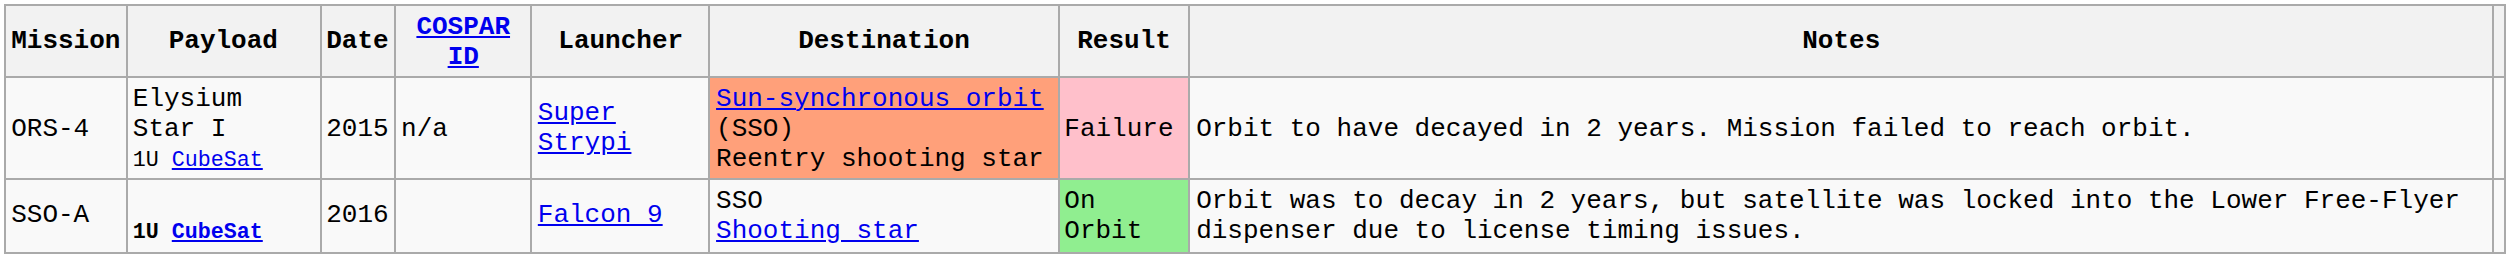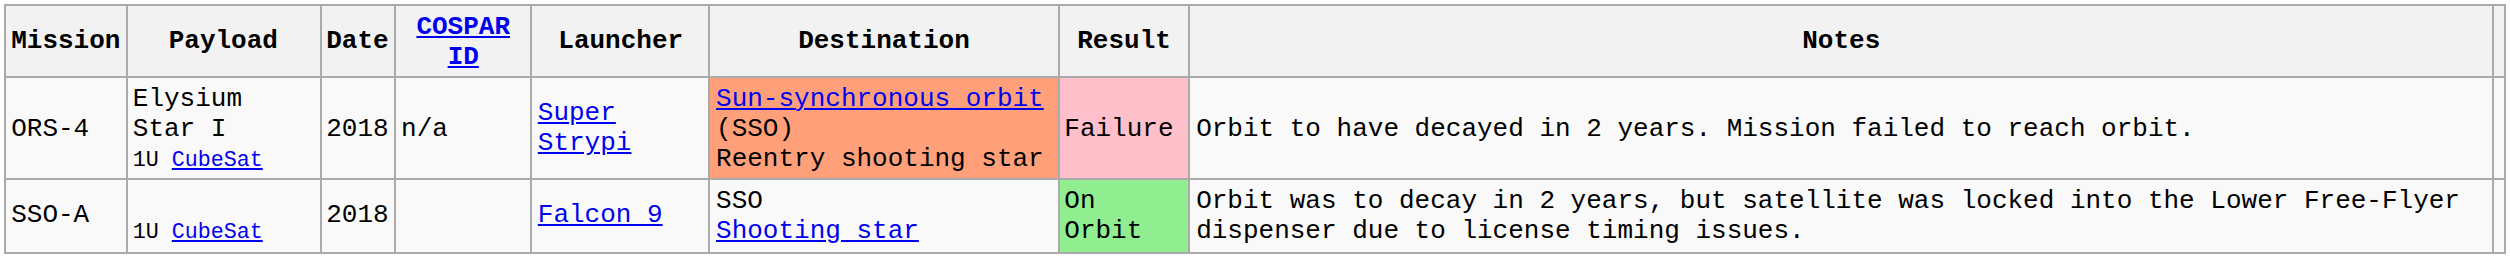 <table class=wikitable>
 <tr>
 <th>Mission</th>
 <th>Payload</th>
 <th>Date</th>
 <th><a href='#'>COSPAR ID</a></th>
 <th>Launcher</th>
 <th>Destination</th>
 <th>Result</th>
 <th>Notes</th>
 <th></th>
 </tr>
 <tr>
 <td>ORS-4</td>
 <td>Elysium Star I<br> <small> 1U <a href='#'>CubeSat</a> </small></td>
-<td>2015</td>
+<td>2018</td>
 <td>n/a</td>
 <td><a href='#'>Super Strypi</a></td>
 <td style="background: lightsalmon;"><a href='#'>Sun-synchronous orbit</a> (SSO) <br> Reentry shooting star</td>
 <td bgcolor=pink>Failure</td>
 <td>Orbit to have decayed in 2 years. Mission failed to reach orbit.</td>
 <td></td>
 </tr>
 <tr>
 <td> SSO-A</td>
-<td><strong><br> <small> 1U <a href='#'>CubeSat</a> </small></strong></td>
-<td>2016</td>
+<td><br> <small> 1U <a href='#'>CubeSat</a> </small></td>
+<td>2018</td>
 <td></td>
 <td><a href='#'>Falcon 9</a></td>
 <td>SSO <br> <a href='#'>Shooting star</a></td>
 <td bgcolor=lightgreen>On Orbit</td>
 <td>Orbit was to decay in 2 years, but satellite was locked into the Lower Free-Flyer dispenser due to license timing issues.</td>
 <td><br><br></td>
 </tr>
 <tr>
 </tr>
 </table>
